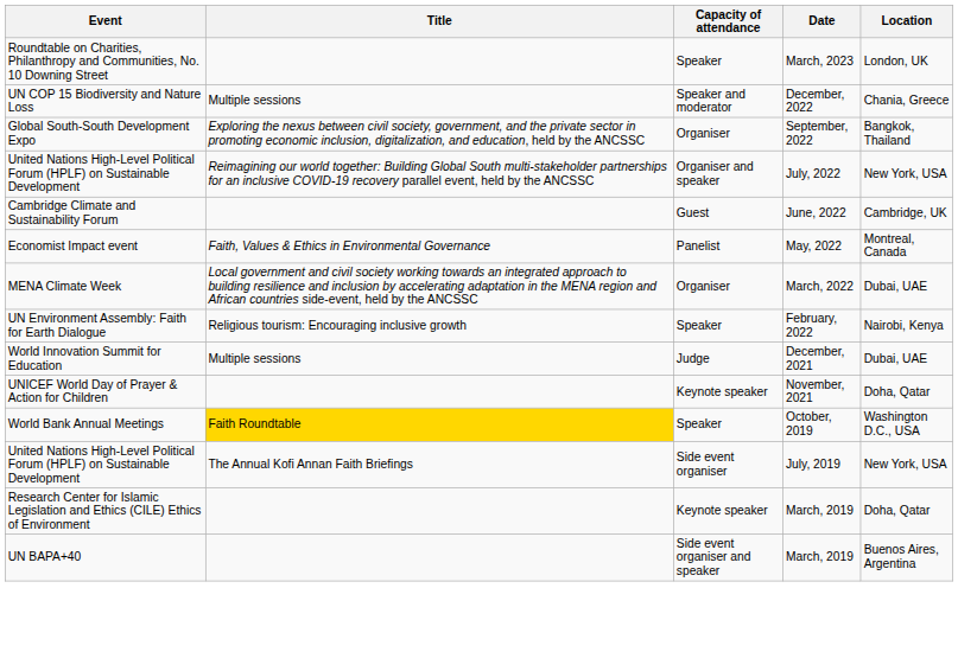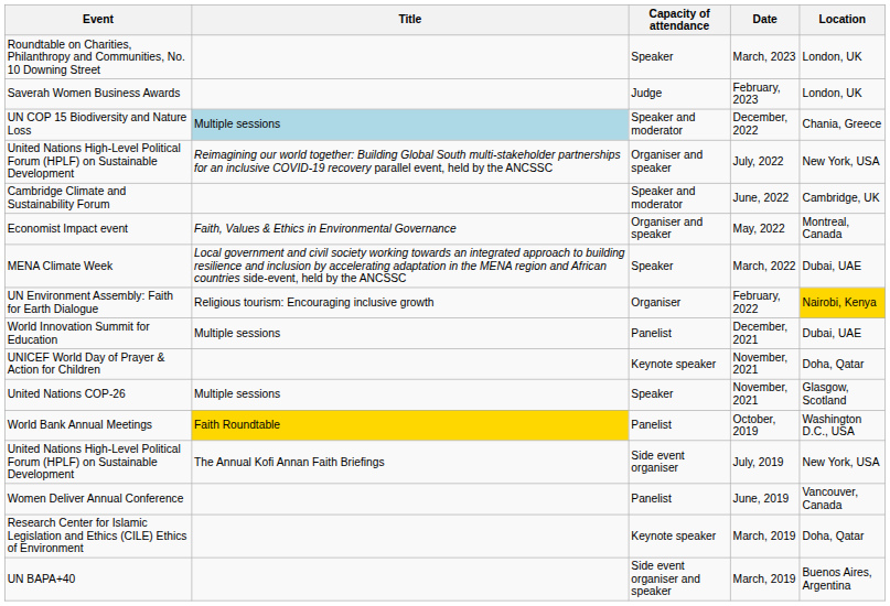 <table class="wikitable">
 <tr>
 <th>Event</th>
 <th>Title</th>
 <th>Capacity of attendance</th>
 <th>Date</th>
 <th>Location</th>
 </tr>
 <tr>
 <td>Roundtable on Charities, Philanthropy and Communities, No. 10 Downing Street</td>
 <td></td>
 <td>Speaker</td>
 <td>March, 2023</td>
 <td>London, UK</td>
 </tr>
 <tr>
+<td>Saverah Women Business Awards</td>
+<td></td>
+<td>Judge</td>
+<td>February, 2023</td>
+<td>London, UK</td>
+</tr>
+<tr>
 <td>UN COP 15 Biodiversity and Nature Loss</td>
-<td>Multiple sessions</td>
+<td style="background: lightblue;">Multiple sessions</td>
 <td>Speaker and moderator</td>
 <td>December, 2022</td>
 <td>Chania, Greece</td>
-</tr>
-<tr>
-<td>Global South-South Development Expo</td>
-<td><em>Exploring the nexus between civil society, government, and the private sector in promoting economic inclusion, digitalization, and education</em>, held by the ANCSSC</td>
-<td>Organiser</td>
-<td>September, 2022</td>
-<td>Bangkok, Thailand</td>
 </tr>
 <tr>
 <td>United Nations High-Level Political Forum (HPLF) on Sustainable Development</td>
 <td><em>Reimagining our world together: Building Global South multi-stakeholder partnerships for an inclusive COVID-19 recovery</em> parallel event, held by the ANCSSC</td>
 <td>Organiser and speaker</td>
 <td>July, 2022</td>
 <td>New York, USA</td>
 </tr>
 <tr>
 <td>Cambridge Climate and Sustainability Forum</td>
 <td></td>
-<td>Guest</td>
+<td>Speaker and moderator</td>
 <td>June, 2022</td>
 <td>Cambridge, UK</td>
 </tr>
 <tr>
 <td>Economist Impact event</td>
 <td><em>Faith, Values & Ethics in Environmental Governance</em></td>
-<td>Panelist</td>
+<td>Organiser and speaker</td>
 <td>May, 2022</td>
 <td>Montreal, Canada</td>
 </tr>
 <tr>
 <td>MENA Climate Week</td>
 <td><em>Local government and civil society working towards an integrated approach to building resilience and inclusion by accelerating adaptation in the MENA region and African countries</em> side-event, held by the ANCSSC</td>
-<td>Organiser</td>
+<td>Speaker</td>
 <td>March, 2022</td>
 <td>Dubai, UAE</td>
 </tr>
 <tr>
 <td>UN Environment Assembly: Faith for Earth Dialogue</td>
 <td>Religious tourism: Encouraging inclusive growth</td>
-<td>Speaker</td>
+<td>Organiser</td>
 <td>February, 2022</td>
-<td>Nairobi, Kenya</td>
+<td style="background: gold;">Nairobi, Kenya</td>
 </tr>
 <tr>
 <td>World Innovation Summit for Education</td>
 <td>Multiple sessions</td>
-<td>Judge</td>
+<td>Panelist</td>
 <td>December, 2021</td>
 <td>Dubai, UAE</td>
 </tr>
 <tr>
 <td>UNICEF World Day of Prayer & Action for Children</td>
 <td></td>
 <td>Keynote speaker</td>
 <td>November, 2021</td>
 <td>Doha, Qatar</td>
 </tr>
 <tr>
+<td>United Nations COP-26</td>
+<td>Multiple sessions</td>
+<td>Speaker</td>
+<td>November, 2021</td>
+<td>Glasgow, Scotland</td>
+</tr>
+<tr>
 <td>World Bank Annual Meetings</td>
 <td style="background: gold;">Faith Roundtable</td>
-<td>Speaker</td>
+<td>Panelist</td>
 <td>October, 2019</td>
 <td>Washington D.C., USA</td>
 </tr>
 <tr>
 <td>United Nations High-Level Political Forum (HPLF) on Sustainable Development</td>
 <td>The Annual Kofi Annan Faith Briefings</td>
 <td>Side event organiser</td>
 <td>July, 2019</td>
 <td>New York, USA</td>
+</tr>
+<tr>
+<td>Women Deliver Annual Conference</td>
+<td></td>
+<td>Panelist</td>
+<td>June, 2019</td>
+<td>Vancouver, Canada</td>
 </tr>
 <tr>
 <td>Research Center for Islamic Legislation and Ethics (CILE) Ethics of Environment</td>
 <td></td>
 <td>Keynote speaker</td>
 <td>March, 2019</td>
 <td>Doha, Qatar</td>
 </tr>
 <tr>
 <td>UN BAPA+40</td>
 <td></td>
 <td>Side event organiser and speaker</td>
 <td>March, 2019</td>
 <td>Buenos Aires, Argentina</td>
 </tr>
 </table>
